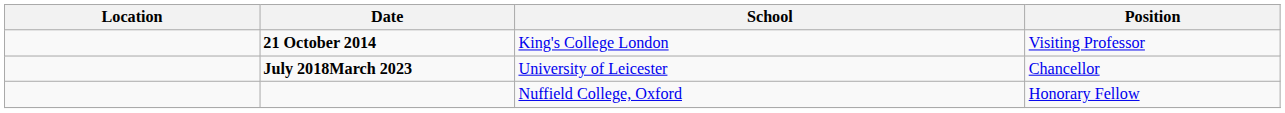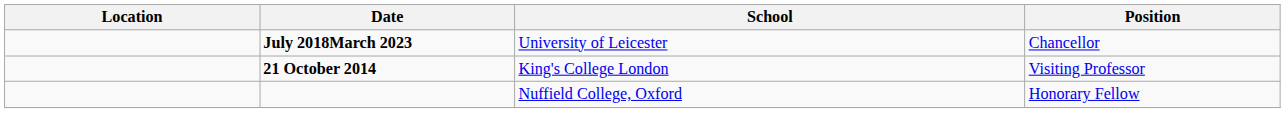 <table class="wikitable" style="width:100%;">
 <tr>
 <th style="width:20%;">Location</th>
 <th style="width:20%;">Date</th>
 <th style="width:40%;">School</th>
 <th style="width:20%;">Position</th>
 </tr>
 <tr>
 <td></td>
+<td><strong>July 2018March 2023</strong></td>
+<td><a href='#'>University of Leicester</a></td>
+<td><a href='#'>Chancellor</a></td>
+</tr>
+<tr>
+<td></td>
 <td><strong>21 October 2014</strong></td>
 <td><a href='#'>King's College London</a></td>
 <td><a href='#'>Visiting Professor</a></td>
-</tr>
-<tr>
-<td></td>
-<td><strong>July 2018March 2023</strong></td>
-<td><a href='#'>University of Leicester</a></td>
-<td><a href='#'>Chancellor</a></td>
 </tr>
 <tr>
 <td></td>
 <td><strong></strong></td>
 <td><a href='#'>Nuffield College, Oxford</a></td>
 <td><a href='#'>Honorary Fellow</a></td>
 </tr>
 <tr>
 </tr>
 </table>
